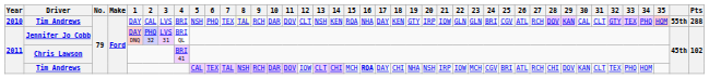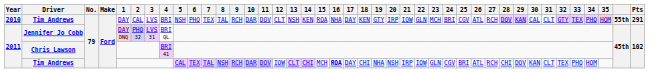 <table class="wikitable" style="text-align:center; font-size:75%">
 <tr>
 <th>Year</th>
 <th>Driver</th>
 <th>No.</th>
 <th>Make</th>
 <th>1</th>
 <th>2</th>
 <th>3</th>
 <th>4</th>
 <th>5</th>
 <th>6</th>
 <th>7</th>
 <th>8</th>
 <th>9</th>
 <th>10</th>
 <th>11</th>
 <th>12</th>
 <th>13</th>
 <th>14</th>
 <th>15</th>
 <th>16</th>
 <th>17</th>
 <th>18</th>
 <th>19</th>
 <th>20</th>
 <th>21</th>
 <th>22</th>
 <th>23</th>
 <th>24</th>
 <th>25</th>
 <th>26</th>
 <th>27</th>
 <th>28</th>
 <th>29</th>
 <th>30</th>
 <th>31</th>
 <th>32</th>
 <th>33</th>
 <th>34</th>
 <th>35</th>
 <th></th>
 <th>Pts</th>
 </tr>
 <tr>
 <th><a href='#'>2010</a></th>
 <th><a href='#'>Tim Andrews</a></th>
 <th rowspan=4>79</th>
 <th rowspan=4><a href='#'>Ford</a></th>
 <td><a href='#'>DAY</a></td>
 <td><a href='#'>CAL</a></td>
 <td><a href='#'>LVS</a></td>
 <td><a href='#'>BRI</a></td>
 <td><a href='#'>NSH</a></td>
 <td><a href='#'>PHO</a></td>
 <td><a href='#'>TEX</a></td>
-<td style="background: lightyellow;"><a href='#'>TAL</a></td>
+<td><a href='#'>TAL</a></td>
 <td><a href='#'>RCH</a></td>
 <td><a href='#'>DAR</a></td>
 <td><a href='#'>DOV</a></td>
 <td><a href='#'>CLT</a></td>
 <td><a href='#'>NSH</a></td>
 <td><a href='#'>KEN</a></td>
 <td><a href='#'>ROA</a></td>
 <td><a href='#'>NHA</a></td>
 <td><a href='#'>DAY</a></td>
 <td><a href='#'>KEN</a></td>
 <td><a href='#'>GTY</a></td>
 <td><a href='#'>IRP</a></td>
 <td><a href='#'>IOW</a></td>
 <td><a href='#'>GLN</a></td>
-<td><a href='#'>GLN</a></td>
+<td><a href='#'>MCH</a></td>
 <td><a href='#'>BRI</a></td>
 <td><a href='#'>CGV</a></td>
 <td><a href='#'>ATL</a></td>
 <td><a href='#'>RCH</a></td>
 <td style="background:#EFCFFF;"><a href='#'>DOV</a><br></td>
 <td style="background:#EFCFFF;"><a href='#'>KAN</a><br></td>
 <td><a href='#'>CAL</a></td>
 <td><a href='#'>CLT</a></td>
 <td style="background:#EFCFFF;"><a href='#'>GTY</a><br></td>
 <td style="background:#EFCFFF;"><a href='#'>TEX</a><br></td>
 <td style="background:#EFCFFF;"><a href='#'>PHO</a><br></td>
 <td style="background:#FFCFCF;"><a href='#'>HOM</a><br></td>
 <th>55th</th>
-<th>288</th>
+<th>291</th>
 </tr>
 <tr>
 <th rowspan=3><a href='#'>2011</a></th>
 <th><a href='#'>Jennifer Jo Cobb</a></th>
 <td style="background:#FFCFCF;"><a href='#'>DAY</a><br><small>DNQ</small></td>
 <td style="background:#CFCFFF;"><a href='#'>PHO</a><br><small>32</small></td>
 <td style="background:#EFCFFF;"><a href='#'>LVS</a><br><small>31</small></td>
 <td style="background:#FFFFFF;"><a href='#'>BRI</a><br><small>QL</small></td>
 <td colspan=31></td>
 <th rowspan=3>45th</th>
 <th rowspan=3>102</th>
 </tr>
 <tr>
 <th><a href='#'>Chris Lawson</a></th>
 <td colspan=3></td>
 <td style="background:#EFCFFF;"><a href='#'>BRI</a><br><small>41</small></td>
 <td colspan=31></td>
 </tr>
 <tr>
 <th><a href='#'>Tim Andrews</a></th>
 <td colspan=4></td>
 <td style="background:#EFCFFF;"><a href='#'>CAL</a><br></td>
 <td style="background:#EFCFFF;"><a href='#'>TEX</a><br></td>
 <td style="background:#EFCFFF;"><a href='#'>TAL</a><br></td>
 <td style="background:#EFCFFF;"><a href='#'>NSH</a><br></td>
 <td style="background:#EFCFFF;"><a href='#'>RCH</a><br></td>
 <td style="background:#EFCFFF;"><a href='#'>DAR</a><br></td>
 <td style="background:#EFCFFF;"><a href='#'>DOV</a><br></td>
 <td><a href='#'>IOW</a></td>
 <td style="background:#EFCFFF;"><a href='#'>CLT</a><br></td>
 <td style="background:#EFCFFF;"><a href='#'>CHI</a><br></td>
 <td><a href='#'>MCH</a></td>
 <td><strong><a href='#'>ROA</a></strong></td>
 <td><a href='#'>DAY</a></td>
 <td><a href='#'>CHI</a></td>
 <td><a href='#'>NHA</a></td>
 <td><a href='#'>NSH</a></td>
 <td><a href='#'>IRP</a></td>
 <td><a href='#'>IOW</a></td>
-<td><a href='#'>MCH</a></td>
+<td><a href='#'>GLN</a></td>
 <td><a href='#'>CGV</a></td>
 <td><a href='#'>BRI</a></td>
 <td><a href='#'>ATL</a></td>
 <td><a href='#'>RCH</a></td>
 <td><a href='#'>CHI</a></td>
 <td><a href='#'>DOV</a></td>
 <td><a href='#'>KAN</a></td>
 <td><a href='#'>CLT</a></td>
 <td><a href='#'>TEX</a></td>
 <td><a href='#'>PHO</a></td>
 <td><a href='#'>HOM</a></td>
 <td></td>
 </tr>
 </table>
